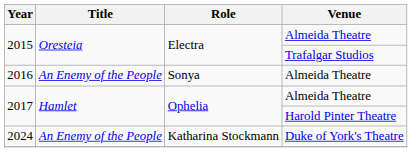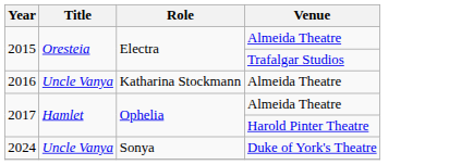 <table class="wikitable">
 <tr>
 <th>Year</th>
 <th>Title</th>
 <th>Role</th>
 <th>Venue</th>
 </tr>
 <tr>
 <td rowspan="2">2015</td>
 <td rowspan="2"><em><a href='#'>Oresteia</a></em></td>
 <td rowspan="2">Electra</td>
 <td><a href='#'>Almeida Theatre</a></td>
 </tr>
 <tr>
 <td><a href='#'>Trafalgar Studios</a></td>
 </tr>
 <tr>
 <td>2016</td>
-<td><em><a href='#'>An Enemy of the People</a></em></td>
-<td>Sonya</td>
+<td><em><a href='#'>Uncle Vanya</a></em></td>
+<td>Katharina Stockmann</td>
 <td>Almeida Theatre</td>
 </tr>
 <tr>
 <td rowspan="2">2017</td>
 <td rowspan="2"><em><a href='#'>Hamlet</a></em></td>
 <td rowspan="2"><a href='#'>Ophelia</a></td>
 <td>Almeida Theatre</td>
 </tr>
 <tr>
 <td><a href='#'>Harold Pinter Theatre</a></td>
 </tr>
 <tr>
 <td>2024</td>
-<td><em><a href='#'>An Enemy of the People</a></em></td>
-<td>Katharina Stockmann</td>
+<td><em><a href='#'>Uncle Vanya</a></em></td>
+<td>Sonya</td>
 <td><a href='#'>Duke of York's Theatre</a></td>
 </tr>
 <tr>
 </tr>
 </table>
